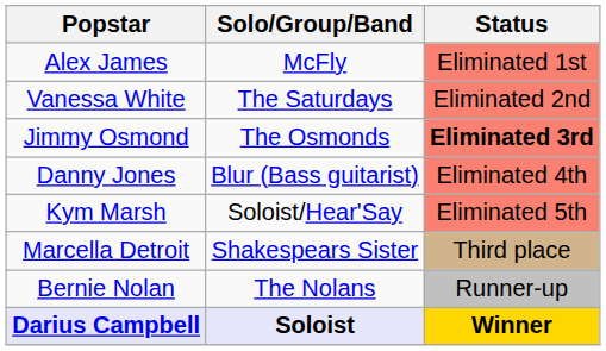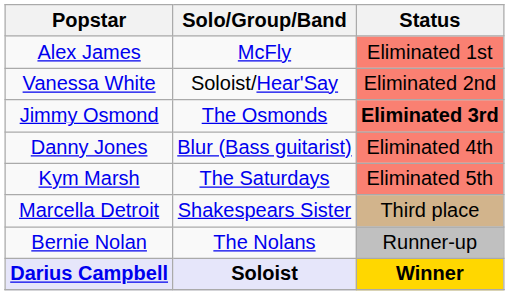 <table class="wikitable" style="margin: auto; text-align: center;">
 <tr>
 <th>Popstar</th>
 <th>Solo/Group/Band</th>
 <th>Status</th>
 </tr>
 <tr>
 <td><a href='#'>Alex James</a></td>
 <td><a href='#'>McFly</a></td>
 <td style="background:salmon">Eliminated 1st</td>
 </tr>
 <tr>
 <td><a href='#'>Vanessa White</a></td>
-<td><a href='#'>The Saturdays</a></td>
+<td>Soloist/<a href='#'>Hear'Say</a></td>
 <td style="background:salmon">Eliminated 2nd</td>
 </tr>
 <tr>
 <td><a href='#'>Jimmy Osmond</a></td>
 <td><a href='#'>The Osmonds</a></td>
 <td style="background:salmon"><strong>Eliminated 3rd</strong></td>
 </tr>
 <tr>
 <td><a href='#'>Danny Jones</a></td>
 <td><a href='#'>Blur (Bass guitarist)</a></td>
 <td style="background:salmon">Eliminated 4th</td>
 </tr>
 <tr>
 <td><a href='#'>Kym Marsh</a></td>
-<td>Soloist/<a href='#'>Hear'Say</a></td>
+<td><a href='#'>The Saturdays</a></td>
 <td style="background:salmon">Eliminated 5th</td>
 </tr>
 <tr>
 <td><a href='#'>Marcella Detroit</a></td>
 <td><a href='#'>Shakespears Sister</a></td>
 <td style="background:tan">Third place</td>
 </tr>
 <tr>
 <td><a href='#'>Bernie Nolan</a></td>
 <td><a href='#'>The Nolans</a></td>
 <td style="background:silver">Runner-up</td>
 </tr>
 <tr>
 <td bgcolor=lavender><strong><a href='#'>Darius Campbell</a></strong></td>
 <td bgcolor=lavender><strong>Soloist</strong></td>
 <td style="background:gold"><strong>Winner</strong></td>
 </tr>
 <tr>
 </tr>
 </table>
